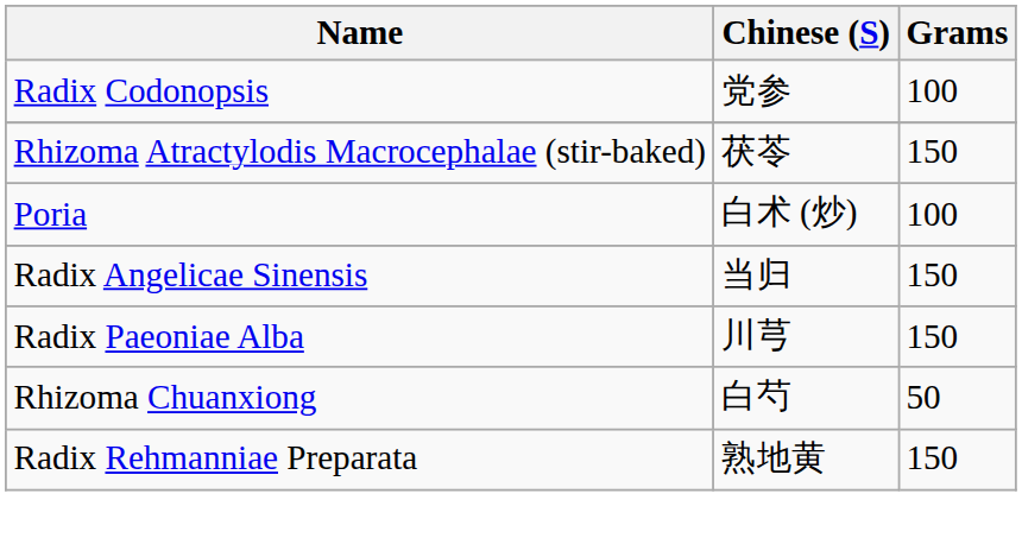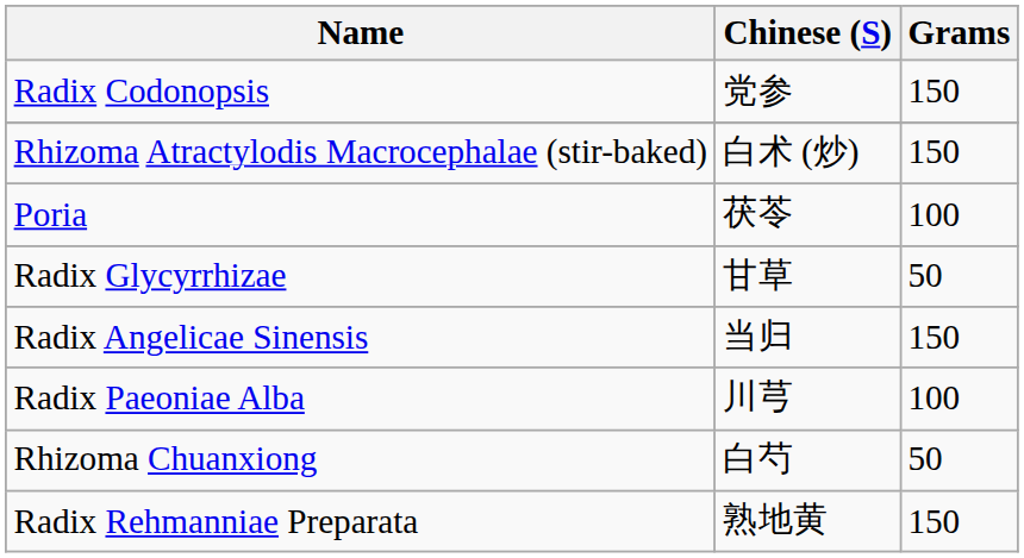 <table class="wikitable sortable">
 <tr>
 <th>Name</th>
 <th>Chinese (<a href='#'>S</a>)</th>
 <th>Grams</th>
 </tr>
 <tr>
 <td><a href='#'>Radix</a> <a href='#'>Codonopsis</a></td>
 <td>党参</td>
-<td>100</td>
+<td>150</td>
 </tr>
 <tr>
 </tr>
 <tr>
 <td><a href='#'>Rhizoma</a> <a href='#'>Atractylodis Macrocephalae</a> (stir-baked)</td>
-<td>茯苓</td>
+<td>白术 (炒)</td>
 <td>150</td>
 </tr>
 <tr>
 <td><a href='#'>Poria</a></td>
-<td>白术 (炒)</td>
+<td>茯苓</td>
 <td>100</td>
+</tr>
+<tr>
+<td>Radix <a href='#'>Glycyrrhizae</a></td>
+<td>甘草</td>
+<td>50</td>
 </tr>
 <tr>
 <td>Radix <a href='#'>Angelicae Sinensis</a></td>
 <td>当归</td>
 <td>150</td>
 </tr>
 <tr>
 <td>Radix <a href='#'>Paeoniae Alba</a></td>
 <td>川芎</td>
-<td>150</td>
+<td>100</td>
 </tr>
 <tr>
 <td>Rhizoma <a href='#'>Chuanxiong</a></td>
 <td>白芍</td>
 <td>50</td>
 </tr>
 <tr>
 <td>Radix <a href='#'>Rehmanniae</a> Preparata</td>
 <td>熟地黄</td>
 <td>150</td>
 </tr>
 </table>
